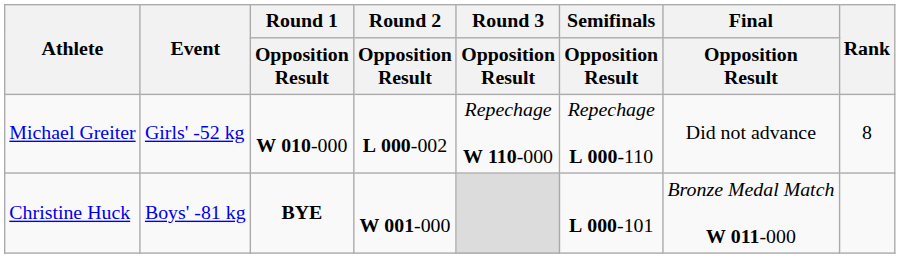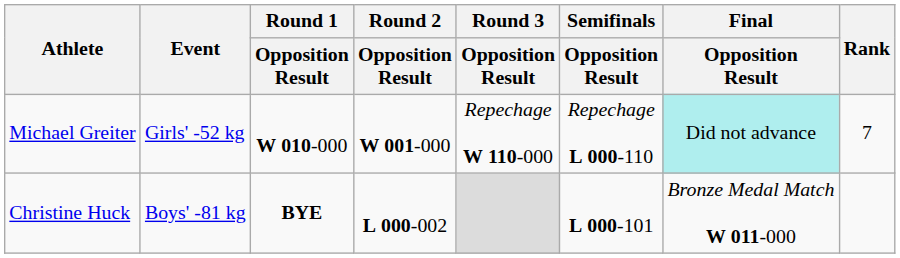 <table class="wikitable" border="1" style="font-size:90%">
 <tr>
 <th rowspan=2>Athlete</th>
 <th rowspan=2>Event</th>
 <th>Round 1</th>
 <th>Round 2</th>
 <th>Round 3</th>
 <th>Semifinals</th>
 <th>Final</th>
 <th rowspan=2>Rank</th>
 </tr>
 <tr>
 <th>Opposition<br>Result</th>
 <th>Opposition<br>Result</th>
 <th>Opposition<br>Result</th>
 <th>Opposition<br>Result</th>
 <th>Opposition<br>Result</th>
 </tr>
 <tr>
 <td><a href='#'>Michael Greiter</a></td>
 <td><a href='#'>Girls' -52 kg</a></td>
 <td align=center> <br> <strong>W</strong> <strong>010</strong>-000</td>
-<td align=center> <br> <strong>L</strong> <strong>000</strong>-002</td>
+<td align=center> <br> <strong>W</strong> <strong>001</strong>-000</td>
 <td align=center><em>Repechage</em><br> <br> <strong>W</strong> <strong>110</strong>-000</td>
 <td align=center><em>Repechage</em><br> <br> <strong>L</strong> <strong>000</strong>-110</td>
-<td align=center>Did not advance</td>
-<td align=center>8</td>
+<td align=center style="background: paleturquoise;">Did not advance</td>
+<td align=center>7</td>
 </tr>
 <tr>
 <td><a href='#'>Christine Huck</a></td>
 <td><a href='#'>Boys' -81 kg</a></td>
 <td align=center><strong>BYE</strong></td>
-<td align=center> <br> <strong>W</strong> <strong>001</strong>-000</td>
+<td align=center> <br> <strong>L</strong> <strong>000</strong>-002</td>
 <td bgcolor=#DCDCDC></td>
 <td align=center> <br> <strong>L</strong> <strong>000</strong>-101</td>
 <td align=center><em>Bronze Medal Match</em><br> <br> <strong>W</strong> <strong>011</strong>-000</td>
 <td align=center></td>
 </tr>
 </table>
